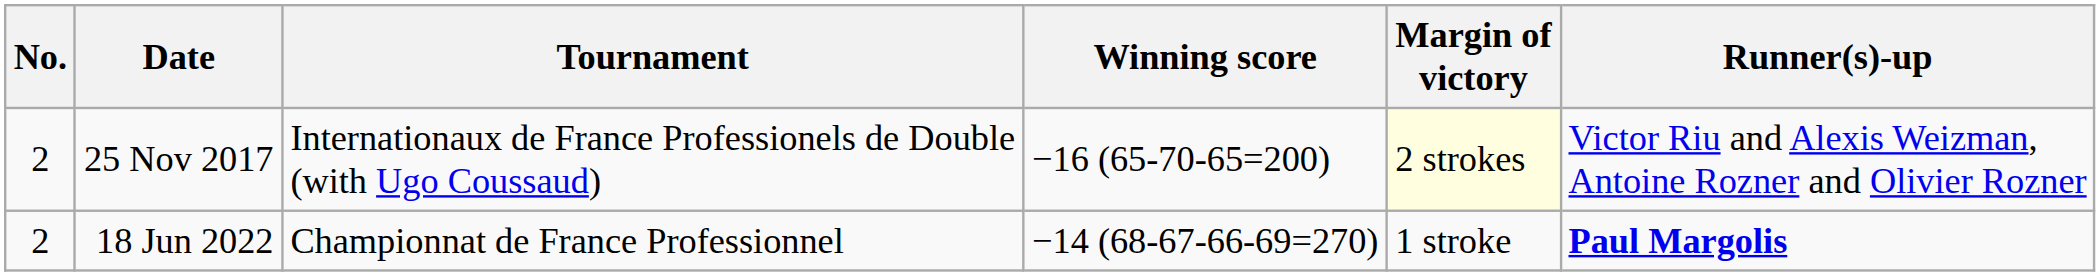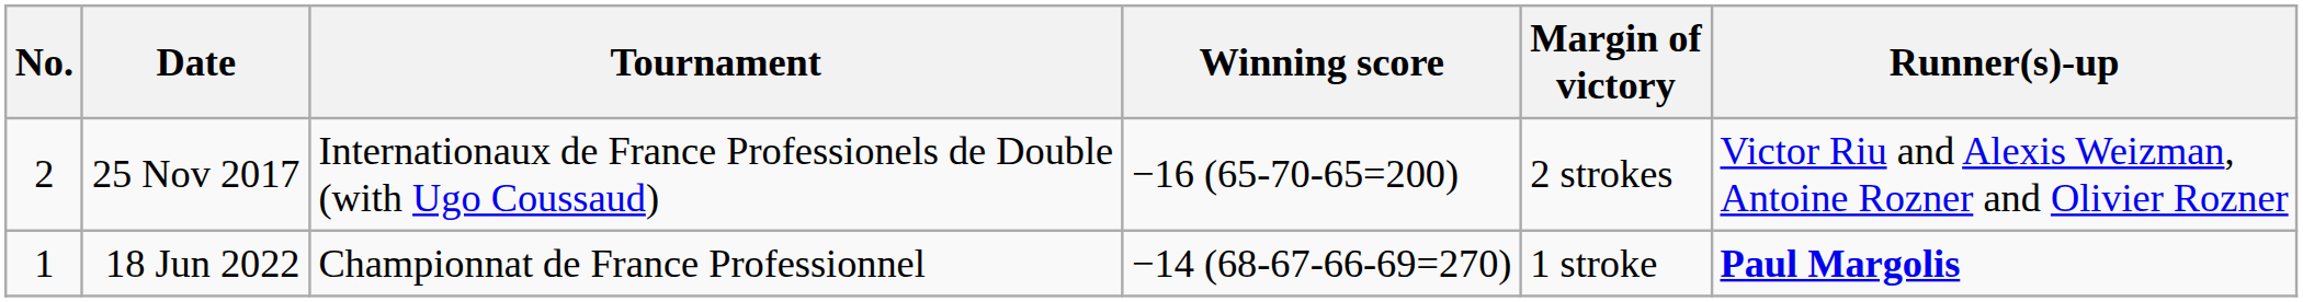 <table class="wikitable" style="font-size:95%;">
 <tr>
 <th>No.</th>
 <th>Date</th>
 <th>Tournament</th>
 <th>Winning score</th>
 <th>Margin of<br>victory</th>
 <th>Runner(s)-up</th>
 </tr>
 <tr>
 <td align=center>2</td>
 <td align=right>25 Nov 2017</td>
 <td>Internationaux de France Professionels de Double<br>(with  <a href='#'>Ugo Coussaud</a>)</td>
 <td>−16 (65-70-65=200)</td>
-<td style="background: lightyellow;">2 strokes</td>
+<td>2 strokes</td>
 <td> <a href='#'>Victor Riu</a> and  <a href='#'>Alexis Weizman</a>,<br> <a href='#'>Antoine Rozner</a> and  <a href='#'>Olivier Rozner</a></td>
 </tr>
 <tr>
-<td align=center>2</td>
+<td align=center>1</td>
 <td align=right>18 Jun 2022</td>
 <td>Championnat de France Professionnel</td>
 <td>−14 (68-67-66-69=270)</td>
 <td>1 stroke</td>
 <td><strong> <a href='#'>Paul Margolis</a></strong></td>
 </tr>
 </table>
